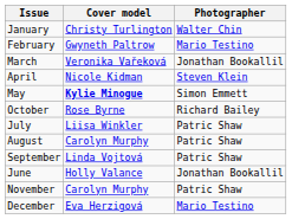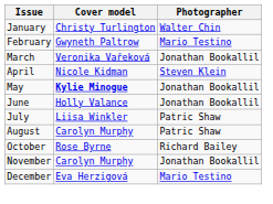 <table class="wikitable">
 <tr>
 <th>Issue</th>
 <th>Cover model</th>
 <th>Photographer</th>
 </tr>
 <tr>
 <td>January</td>
 <td><a href='#'>Christy Turlington</a></td>
 <td><a href='#'>Walter Chin</a></td>
 </tr>
 <tr>
 <td>February</td>
 <td><a href='#'>Gwyneth Paltrow</a></td>
 <td><a href='#'>Mario Testino</a></td>
 </tr>
 <tr>
 <td>March</td>
 <td><a href='#'>Veronika Vařeková</a></td>
 <td>Jonathan Bookallil</td>
 </tr>
 <tr>
 <td>April</td>
 <td><a href='#'>Nicole Kidman</a></td>
 <td><a href='#'>Steven Klein</a></td>
 </tr>
 <tr>
 <td>May</td>
 <td><strong><a href='#'>Kylie Minogue</a></strong></td>
-<td>Simon Emmett</td>
+<td>Jonathan Bookallil</td>
 </tr>
 <tr>
-<td>October</td>
-<td><a href='#'>Rose Byrne</a></td>
-<td>Richard Bailey</td>
+<td>June</td>
+<td><a href='#'>Holly Valance</a></td>
+<td>Jonathan Bookallil</td>
 </tr>
 <tr>
 <td>July</td>
 <td><a href='#'>Liisa Winkler</a></td>
 <td>Patric Shaw</td>
 </tr>
 <tr>
 <td>August</td>
 <td><a href='#'>Carolyn Murphy</a></td>
 <td>Patric Shaw</td>
 </tr>
 <tr>
-<td>September</td>
-<td><a href='#'>Linda Vojtová</a></td>
-<td>Patric Shaw</td>
-</tr>
-<tr>
-<td>June</td>
-<td><a href='#'>Holly Valance</a></td>
-<td>Jonathan Bookallil</td>
+<td>October</td>
+<td><a href='#'>Rose Byrne</a></td>
+<td>Richard Bailey</td>
 </tr>
 <tr>
 <td>November</td>
 <td><a href='#'>Carolyn Murphy</a></td>
-<td>Patric Shaw</td>
+<td>Jonathan Bookallil</td>
 </tr>
 <tr>
 <td>December</td>
 <td><a href='#'>Eva Herzigová</a></td>
 <td><a href='#'>Mario Testino</a></td>
 </tr>
 </table>
